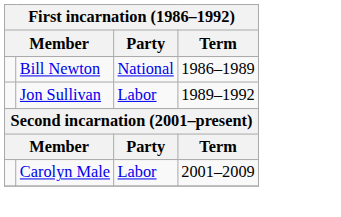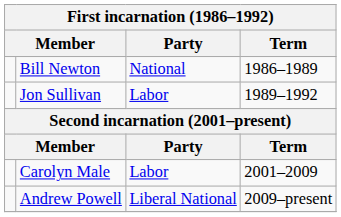 <table class="wikitable">
 <tr>
 <th colspan="4">First incarnation (1986–1992)</th>
 </tr>
 <tr>
 <th colspan="2">Member</th>
 <th>Party</th>
 <th>Term</th>
 </tr>
 <tr>
 <td> </td>
 <td><a href='#'>Bill Newton</a></td>
 <td><a href='#'>National</a></td>
 <td>1986–1989</td>
 </tr>
 <tr>
 <td> </td>
 <td><a href='#'>Jon Sullivan</a></td>
 <td><a href='#'>Labor</a></td>
 <td>1989–1992</td>
 </tr>
 <tr>
 <th colspan="4">Second incarnation (2001–present)</th>
 </tr>
 <tr>
 <th colspan="2">Member</th>
 <th>Party</th>
 <th>Term</th>
 </tr>
 <tr>
 <td> </td>
 <td><a href='#'>Carolyn Male</a></td>
 <td><a href='#'>Labor</a></td>
 <td>2001–2009</td>
 </tr>
 <tr>
+<td> </td>
+<td><a href='#'>Andrew Powell</a></td>
+<td><a href='#'>Liberal National</a></td>
+<td>2009–present</td>
+</tr>
+<tr>
 </tr>
 </table>
